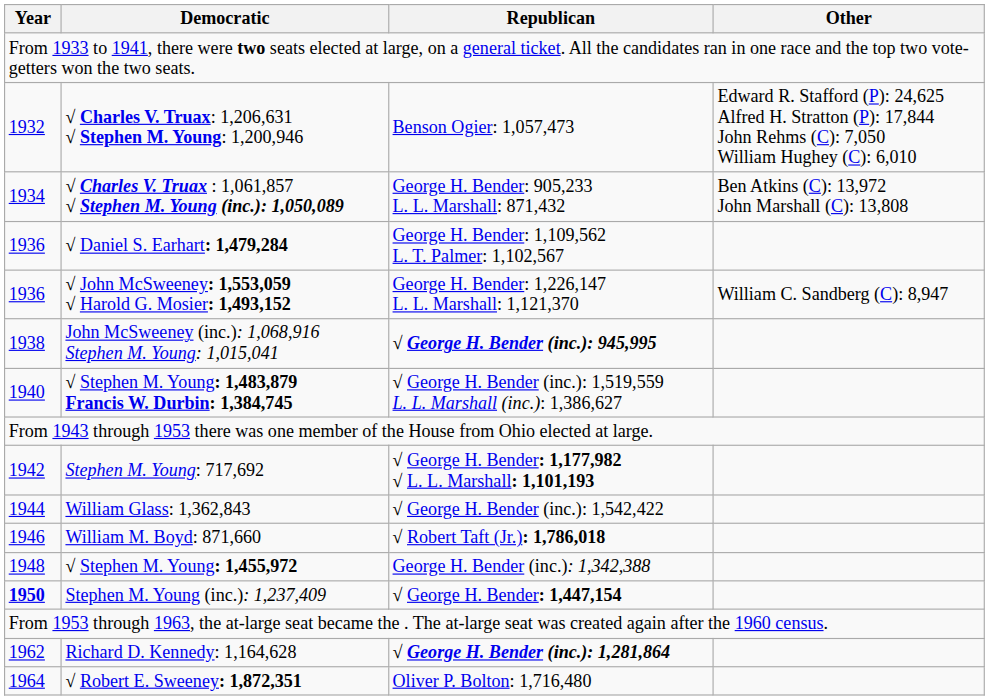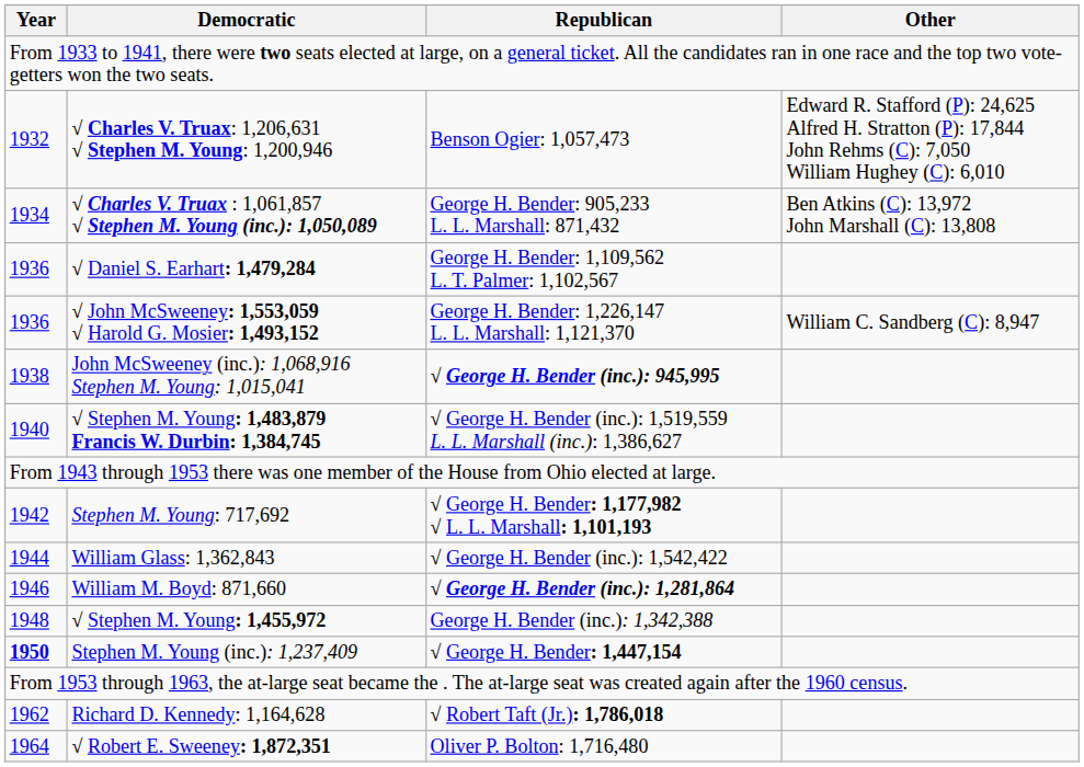 <table class=wikitable>
 <tr>
 <th>Year</th>
 <th>Democratic</th>
 <th>Republican</th>
 <th>Other</th>
 </tr>
 <tr>
 <td colspan=4>From <a href='#'>1933</a> to <a href='#'>1941</a>, there were <strong>two</strong> seats elected at large, on a <a href='#'>general ticket</a>. All the candidates ran in one race and the top two vote-getters won the two seats.</td>
 </tr>
 <tr>
 <td><a href='#'>1932</a></td>
 <td><strong>√ <a href='#'>Charles V. Truax</a></strong>: 1,206,631<br><strong>√ <a href='#'>Stephen M. Young</a></strong>: 1,200,946</td>
 <td><a href='#'>Benson Ogier</a>: 1,057,473</td>
 <td>Edward R. Stafford (<a href='#'>P</a>): 24,625<br>Alfred H. Stratton (<a href='#'>P</a>): 17,844<br>John Rehms (<a href='#'>C</a>): 7,050<br>William Hughey (<a href='#'>C</a>): 6,010</td>
 </tr>
 <tr>
 <td><a href='#'>1934</a></td>
 <td><strong><em>√ <a href='#'>Charles V. Truax</a></em></strong> : 1,061,857<br><strong><em>√ <a href='#'>Stephen M. Young</a><strong> (inc.)<em>: 1,050,089</td>
 <td><a href='#'>George H. Bender</a>: 905,233<br><a href='#'>L. L. Marshall</a>: 871,432</td>
 <td>Ben Atkins (<a href='#'>C</a>): 13,972<br>John Marshall (<a href='#'>C</a>): 13,808</td>
 </tr>
 <tr>
 <td><a href='#'>1936</a><br></td>
 <td></strong>√ <a href='#'>Daniel S. Earhart</a><strong>: 1,479,284</td>
 <td><a href='#'>George H. Bender</a>: 1,109,562<br><a href='#'>L. T. Palmer</a>: 1,102,567</td>
 <td></td>
 </tr>
 <tr>
 <td><a href='#'>1936</a></td>
 <td></strong>√ <a href='#'>John McSweeney</a><strong>: 1,553,059<br></strong>√ <a href='#'>Harold G. Mosier</a><strong>: 1,493,152</td>
 <td><a href='#'>George H. Bender</a>: 1,226,147<br><a href='#'>L. L. Marshall</a>: 1,121,370</td>
 <td>William C. Sandberg (<a href='#'>C</a>): 8,947</td>
 </tr>
 <tr>
 <td><a href='#'>1938</a></td>
 <td></em><a href='#'>John McSweeney</a> (inc.)<em>: 1,068,916<br><a href='#'>Stephen M. Young</a>: 1,015,041</td>
 <td><strong><em>√ <a href='#'>George H. Bender</a><strong> (inc.)<em>: 945,995</td>
 <td> </td>
 </tr>
 <tr>
 <td><a href='#'>1940</a></td>
 <td></strong>√ <a href='#'>Stephen M. Young</a><strong>: 1,483,879<br><a href='#'>Francis W. Durbin</a>: 1,384,745</td>
 <td></em></strong>√ <a href='#'>George H. Bender</a></strong> (inc.)</em>: 1,519,559<br><em><a href='#'>L. L. Marshall</a> (inc.)</em>: 1,386,627</td>
 <td> </td>
 </tr>
 <tr>
 <td colspan=4>From <a href='#'>1943</a> through <a href='#'>1953</a> there was one member of the House from Ohio elected at large.</td>
 </tr>
 <tr>
 <td><a href='#'>1942</a></td>
 <td><em><a href='#'>Stephen M. Young</a></em>: 717,692</td>
 <td></strong>√ <a href='#'>George H. Bender</a><strong>: 1,177,982<br></strong>√ <a href='#'>L. L. Marshall</a><strong>: 1,101,193</td>
 <td> </td>
 </tr>
 <tr>
 <td><a href='#'>1944</a></td>
 <td><a href='#'>William Glass</a>: 1,362,843</td>
 <td></em></strong>√ <a href='#'>George H. Bender</a></strong> (inc.)</em>: 1,542,422</td>
 <td> </td>
 </tr>
 <tr>
 <td><a href='#'>1946</a></td>
 <td><a href='#'>William M. Boyd</a>: 871,660</td>
-<td></strong>√ <a href='#'>Robert Taft (Jr.)</a><strong>: 1,786,018</td>
+<td><strong><em>√ <a href='#'>George H. Bender</a><strong> (inc.)<em>: 1,281,864</td>
 <td> </td>
 </tr>
 <tr>
 <td><a href='#'>1948</a></td>
 <td></strong>√ <a href='#'>Stephen M. Young</a><strong>: 1,455,972</td>
 <td></em><a href='#'>George H. Bender</a> (inc.)<em>: 1,342,388</td>
 <td> </td>
 </tr>
 <tr>
 <td><strong><a href='#'>1950</a></strong></td>
 <td></em><a href='#'>Stephen M. Young</a> (inc.)<em>: 1,237,409</td>
 <td></strong>√ <a href='#'>George H. Bender</a><strong>: 1,447,154</td>
 <td> </td>
 </tr>
 <tr>
 <td colspan=4>From <a href='#'>1953</a> through <a href='#'>1963</a>, the at-large seat became the . The at-large seat was created again after the <a href='#'>1960 census</a>.</td>
 </tr>
 <tr>
 <td><a href='#'>1962</a></td>
 <td><a href='#'>Richard D. Kennedy</a>: 1,164,628</td>
-<td><strong><em>√ <a href='#'>George H. Bender</a><strong> (inc.)<em>: 1,281,864</td>
+<td></strong>√ <a href='#'>Robert Taft (Jr.)</a><strong>: 1,786,018</td>
 <td> </td>
 </tr>
 <tr>
 <td><a href='#'>1964</a></td>
 <td></strong>√ <a href='#'>Robert E. Sweeney</a><strong>: 1,872,351</td>
 <td><a href='#'>Oliver P. Bolton</a>: 1,716,480</td>
 <td> </td>
 </tr>
 </table>
